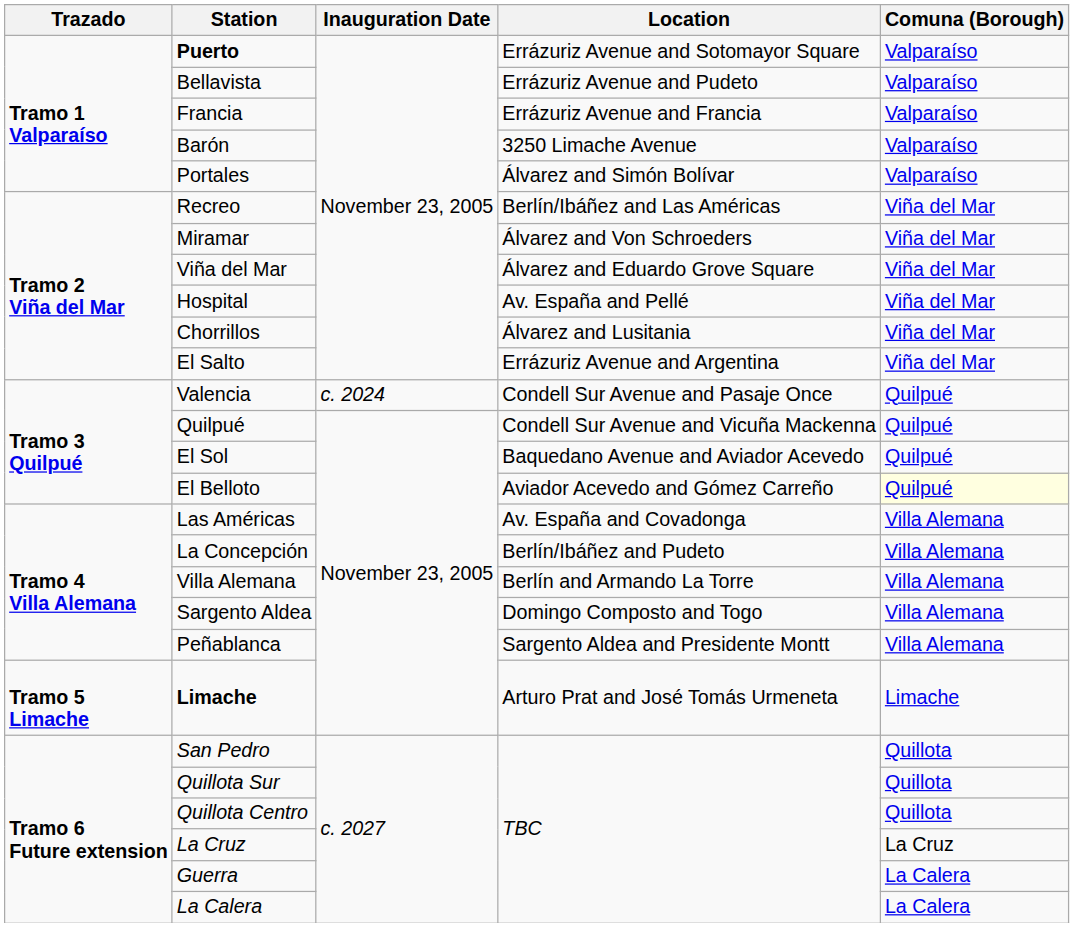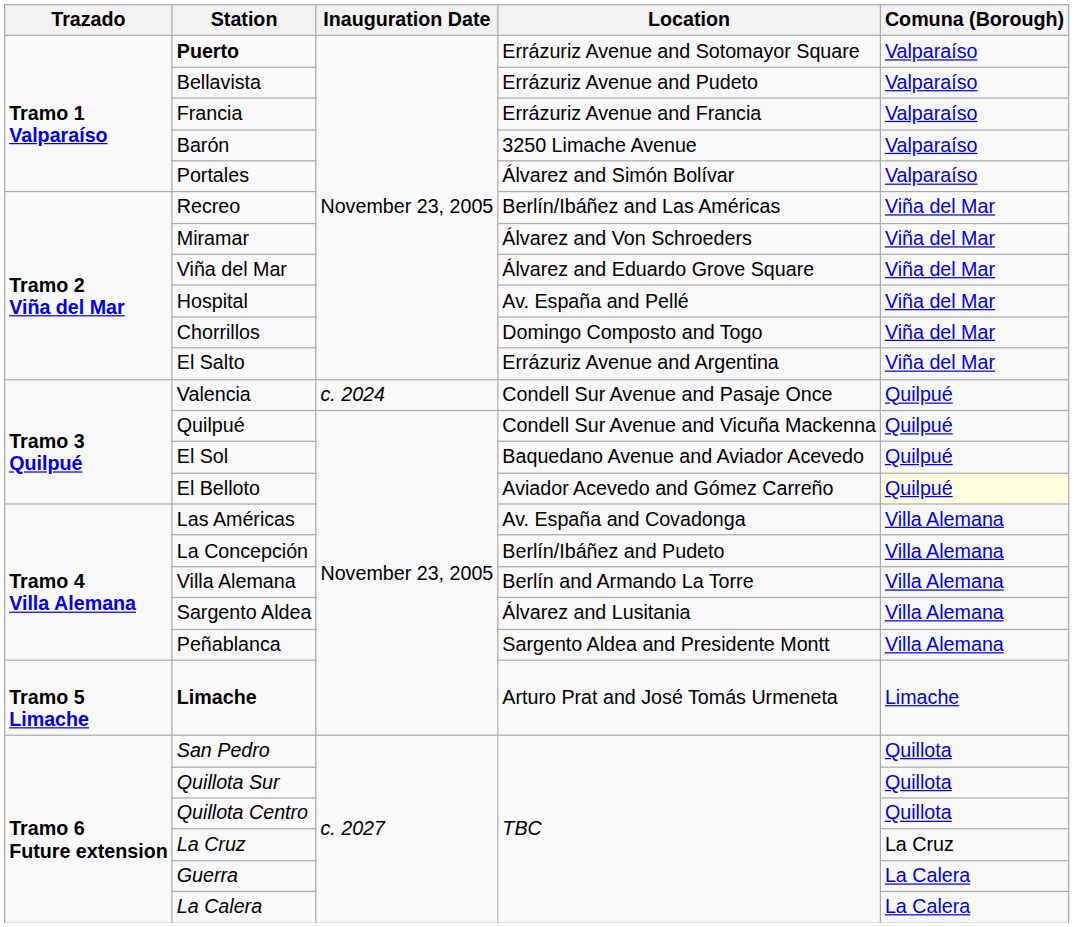 <table class="wikitable">
 <tr>
 <th>Trazado</th>
 <th>Station</th>
 <th>Inauguration Date</th>
 <th>Location</th>
 <th>Comuna (Borough)</th>
 </tr>
 <tr>
 <td rowspan=5><br><strong><span>Tramo 1</span></strong><br><strong><a href='#'>Valparaíso</a></strong></td>
 <td><strong>Puerto</strong></td>
 <td rowspan=11>November 23, 2005</td>
 <td>Errázuriz Avenue and Sotomayor Square</td>
 <td><a href='#'>Valparaíso</a></td>
 </tr>
 <tr>
 <td>Bellavista</td>
 <td>Errázuriz Avenue and Pudeto</td>
 <td><a href='#'>Valparaíso</a></td>
 </tr>
 <tr>
 <td>Francia</td>
 <td>Errázuriz Avenue and Francia</td>
 <td><a href='#'>Valparaíso</a></td>
 </tr>
 <tr>
 <td>Barón</td>
 <td>3250 Limache Avenue</td>
 <td><a href='#'>Valparaíso</a></td>
 </tr>
 <tr>
 <td>Portales</td>
 <td>Álvarez and Simón Bolívar</td>
 <td><a href='#'>Valparaíso</a></td>
 </tr>
 <tr>
 <td rowspan=6><br><strong><span>Tramo 2</span></strong><br><strong><a href='#'>Viña del Mar</a></strong></td>
 <td>Recreo</td>
 <td>Berlín/Ibáñez and Las Américas</td>
 <td><a href='#'>Viña del Mar</a></td>
 </tr>
 <tr>
 <td>Miramar</td>
 <td>Álvarez and Von Schroeders</td>
 <td><a href='#'>Viña del Mar</a></td>
 </tr>
 <tr>
 <td>Viña del Mar</td>
 <td>Álvarez and Eduardo Grove Square</td>
 <td><a href='#'>Viña del Mar</a></td>
 </tr>
 <tr>
 <td>Hospital</td>
 <td>Av. España and Pellé</td>
 <td><a href='#'>Viña del Mar</a></td>
 </tr>
 <tr>
 <td>Chorrillos</td>
-<td>Álvarez and Lusitania</td>
+<td>Domingo Composto and Togo</td>
 <td><a href='#'>Viña del Mar</a></td>
 </tr>
 <tr>
 <td>El Salto</td>
 <td>Errázuriz Avenue and Argentina</td>
 <td><a href='#'>Viña del Mar</a></td>
 </tr>
 <tr>
 <td rowspan=4><br><strong><span>Tramo 3</span></strong><br><strong><a href='#'>Quilpué</a></strong></td>
 <td><span>Valencia</span></td>
 <td><em>c. 2024</em></td>
 <td>Condell Sur Avenue and Pasaje Once</td>
 <td><a href='#'>Quilpué</a></td>
 </tr>
 <tr>
 <td>Quilpué</td>
 <td rowspan=9>November 23, 2005</td>
 <td>Condell Sur Avenue and Vicuña Mackenna</td>
 <td><a href='#'>Quilpué</a></td>
 </tr>
 <tr>
 <td>El Sol</td>
 <td>Baquedano Avenue and Aviador Acevedo</td>
 <td><a href='#'>Quilpué</a></td>
 </tr>
 <tr>
 <td>El Belloto</td>
 <td>Aviador Acevedo and Gómez Carreño</td>
 <td style="background: lightyellow;"><a href='#'>Quilpué</a></td>
 </tr>
 <tr>
 <td rowspan=5><br><strong><span>Tramo 4</span></strong><br><strong><a href='#'>Villa Alemana</a></strong></td>
 <td>Las Américas</td>
 <td>Av. España and Covadonga</td>
 <td><a href='#'>Villa Alemana</a></td>
 </tr>
 <tr>
 <td>La Concepción</td>
 <td>Berlín/Ibáñez and Pudeto</td>
 <td><a href='#'>Villa Alemana</a></td>
 </tr>
 <tr>
 <td>Villa Alemana</td>
 <td>Berlín and Armando La Torre</td>
 <td><a href='#'>Villa Alemana</a></td>
 </tr>
 <tr>
 <td>Sargento Aldea</td>
-<td>Domingo Composto and Togo</td>
+<td>Álvarez and Lusitania</td>
 <td><a href='#'>Villa Alemana</a></td>
 </tr>
 <tr>
 <td>Peñablanca</td>
 <td>Sargento Aldea and Presidente Montt</td>
 <td><a href='#'>Villa Alemana</a></td>
 </tr>
 <tr>
 <td><br><strong><span>Tramo 5</span></strong><br><strong><a href='#'>Limache</a></strong></td>
 <td><strong>Limache</strong></td>
 <td>Arturo Prat and José Tomás Urmeneta</td>
 <td><a href='#'>Limache</a></td>
 </tr>
 <tr>
 <td rowspan=6><br><strong><span>Tramo 6</span></strong><br><strong>Future extension</strong></td>
 <td><em><span>San Pedro</span></em></td>
 <td rowspan=6><em>c. 2027</em></td>
 <td rowspan=6><em>TBC</em></td>
 <td><a href='#'>Quillota</a></td>
 </tr>
 <tr>
 <td><em><span>Quillota Sur</span></em></td>
 <td><a href='#'>Quillota</a></td>
 </tr>
 <tr>
 <td><em><span>Quillota Centro</span></em></td>
 <td><a href='#'>Quillota</a></td>
 </tr>
 <tr>
 <td><em><span>La Cruz</span></em></td>
 <td>La Cruz</td>
 </tr>
 <tr>
 <td><em><span>Guerra</span></em></td>
 <td><a href='#'>La Calera</a></td>
 </tr>
 <tr>
 <td><em><span>La Calera</span></em></td>
 <td><a href='#'>La Calera</a></td>
 </tr>
 <tr>
 </tr>
 </table>
